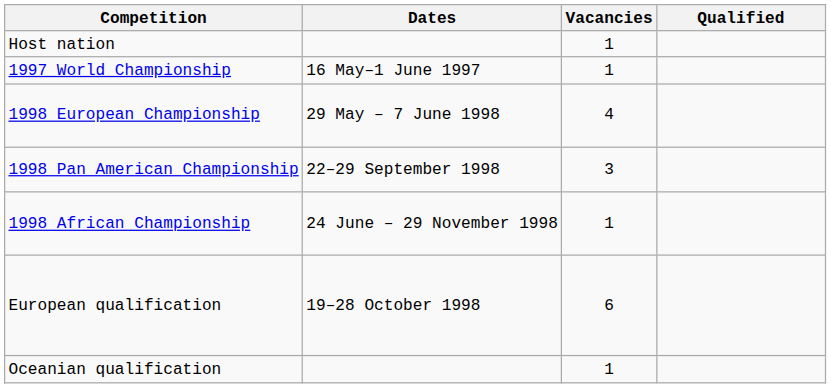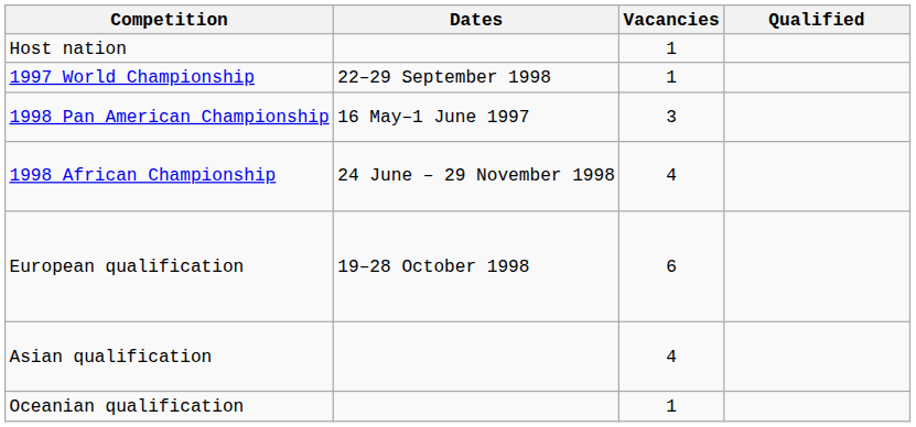 <table class="wikitable">
 <tr>
 <th>Competition</th>
 <th>Dates</th>
 <th>Vacancies</th>
 <th width="130px">Qualified</th>
 </tr>
 <tr>
 <td>Host nation</td>
 <td></td>
 <td style="text-align:center;">1</td>
 <td></td>
 </tr>
 <tr>
 <td><a href='#'>1997 World Championship</a></td>
-<td>16 May–1 June 1997</td>
+<td>22–29 September 1998</td>
 <td style="text-align:center;">1</td>
 <td></td>
 </tr>
 <tr>
-<td><a href='#'>1998 European Championship</a></td>
-<td>29 May – 7 June 1998</td>
-<td style="text-align:center;">4</td>
-<td><br><br><br></td>
-</tr>
-<tr>
 <td><a href='#'>1998 Pan American Championship</a></td>
-<td>22–29 September 1998</td>
+<td>16 May–1 June 1997</td>
 <td style="text-align:center;">3</td>
 <td><br><br></td>
 </tr>
 <tr>
 <td><a href='#'>1998 African Championship</a></td>
 <td>24 June – 29 November 1998</td>
-<td style="text-align:center;">1</td>
+<td style="text-align:center;">4</td>
 <td><br><br><br></td>
 </tr>
 <tr>
 <td>European qualification</td>
 <td>19–28 October 1998</td>
 <td style="text-align:center;">6</td>
 <td><br><br><br><br><br></td>
 </tr>
 <tr>
+<td>Asian qualification</td>
+<td></td>
+<td style="text-align:center;">4</td>
+<td><br><br><br></td>
+</tr>
+<tr>
 <td>Oceanian qualification</td>
 <td></td>
 <td style="text-align:center;">1</td>
 <td></td>
 </tr>
 </table>
